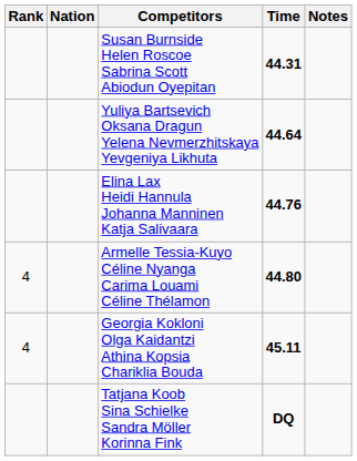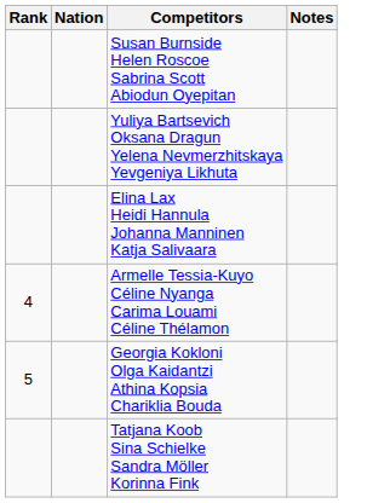 <table class="wikitable sortable" style="text-align:center">
 <tr>
 <th>Rank</th>
 <th>Nation</th>
 <th>Competitors</th>
-<th>Time</th>
 <th>Notes</th>
 </tr>
 <tr>
 <td></td>
 <td align=left></td>
 <td align=left><a href='#'>Susan Burnside</a><br><a href='#'>Helen Roscoe</a><br><a href='#'>Sabrina Scott</a><br><a href='#'>Abiodun Oyepitan</a></td>
-<td><strong>44.31</strong></td>
 <td></td>
 </tr>
 <tr>
 <td></td>
 <td align=left></td>
 <td align=left><a href='#'>Yuliya Bartsevich</a><br><a href='#'>Oksana Dragun</a><br><a href='#'>Yelena Nevmerzhitskaya</a><br><a href='#'>Yevgeniya Likhuta</a></td>
-<td><strong>44.64</strong></td>
 <td></td>
 </tr>
 <tr>
 <td></td>
 <td align=left></td>
 <td align=left><a href='#'>Elina Lax</a><br><a href='#'>Heidi Hannula</a><br><a href='#'>Johanna Manninen</a><br><a href='#'>Katja Salivaara</a></td>
-<td><strong>44.76</strong></td>
 <td></td>
 </tr>
 <tr>
 <td>4</td>
 <td align=left></td>
 <td align=left><a href='#'>Armelle Tessia-Kuyo</a><br><a href='#'>Céline Nyanga</a><br><a href='#'>Carima Louami</a><br><a href='#'>Céline Thélamon</a></td>
-<td><strong>44.80</strong></td>
 <td></td>
 </tr>
 <tr>
-<td>4</td>
+<td>5</td>
 <td align=left></td>
 <td align=left><a href='#'>Georgia Kokloni</a><br><a href='#'>Olga Kaidantzi</a><br><a href='#'>Athina Kopsia</a><br><a href='#'>Chariklia Bouda</a></td>
-<td><strong>45.11</strong></td>
 <td></td>
 </tr>
 <tr>
 <td></td>
 <td align=left></td>
 <td align=left><a href='#'>Tatjana Koob</a><br><a href='#'>Sina Schielke</a><br><a href='#'>Sandra Möller</a><br><a href='#'>Korinna Fink</a></td>
-<td><strong>DQ</strong></td>
 <td></td>
 </tr>
 </table>
